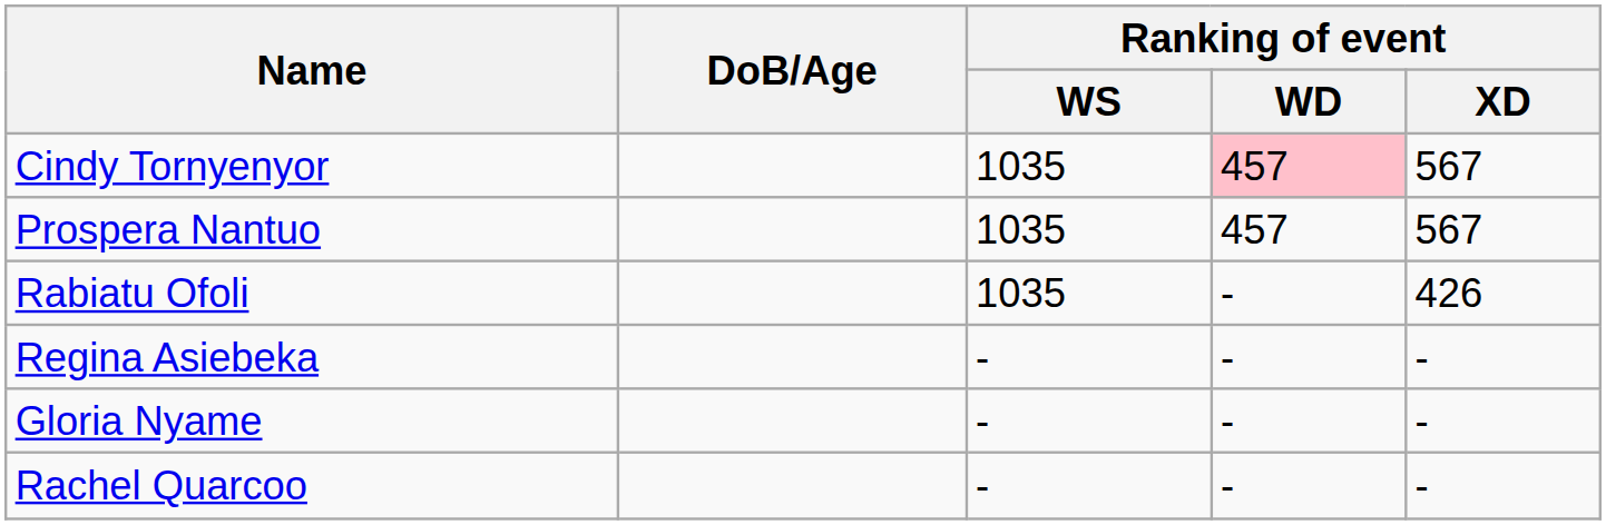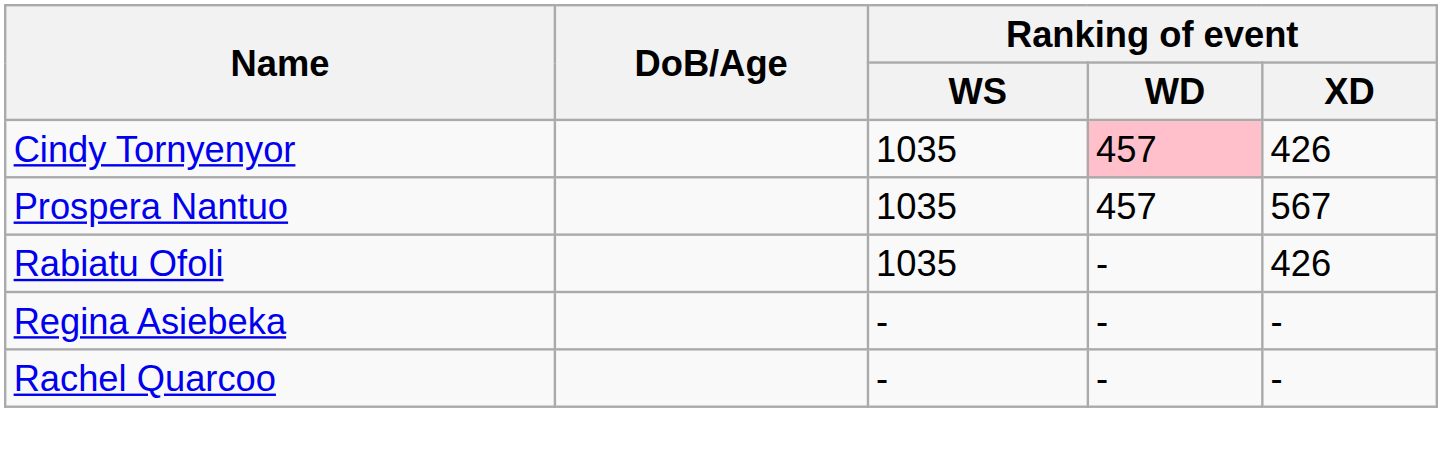 <table class="wikitable" style="width:600px; font-size:95%;">
 <tr>
 <th rowspan="2" align="left">Name</th>
 <th rowspan="2" align="left">DoB/Age</th>
 <th colspan="3" align="center">Ranking of event</th>
 </tr>
 <tr>
 <th align="center">WS</th>
 <th>WD</th>
 <th align="center">XD</th>
 </tr>
 <tr>
 <td><a href='#'>Cindy Tornyenyor</a></td>
 <td></td>
 <td>1035</td>
 <td style="background: pink;">457</td>
-<td>567</td>
+<td>426</td>
 </tr>
 <tr>
 <td><a href='#'>Prospera Nantuo</a></td>
 <td></td>
 <td>1035</td>
 <td>457</td>
 <td>567</td>
 </tr>
 <tr>
 <td><a href='#'>Rabiatu Ofoli</a></td>
 <td></td>
 <td>1035</td>
 <td>-</td>
 <td>426</td>
 </tr>
 <tr>
 <td><a href='#'>Regina Asiebeka</a></td>
 <td></td>
 <td>-</td>
 <td>-</td>
 <td>-</td>
 </tr>
 <tr>
-<td><a href='#'>Gloria Nyame</a></td>
-<td></td>
-<td>-</td>
-<td>-</td>
-<td>-</td>
-</tr>
-<tr>
 <td><a href='#'>Rachel Quarcoo</a></td>
 <td></td>
 <td>-</td>
 <td>-</td>
 <td>-</td>
 </tr>
 </table>
